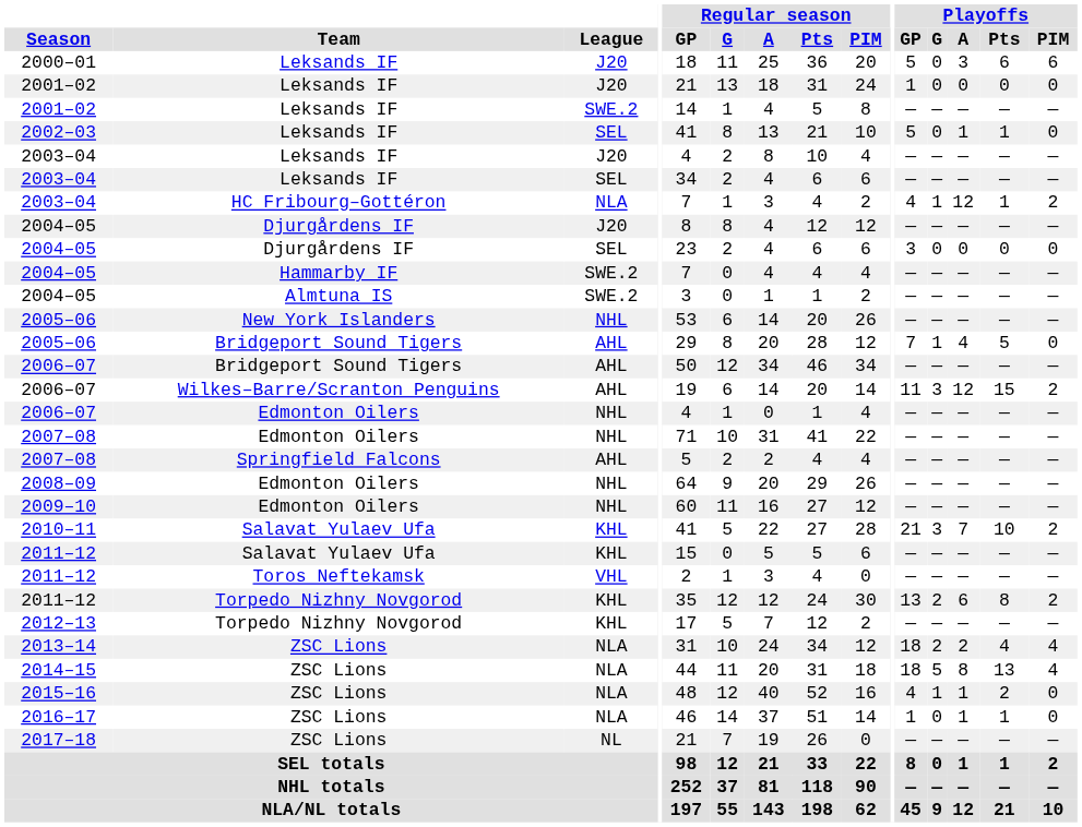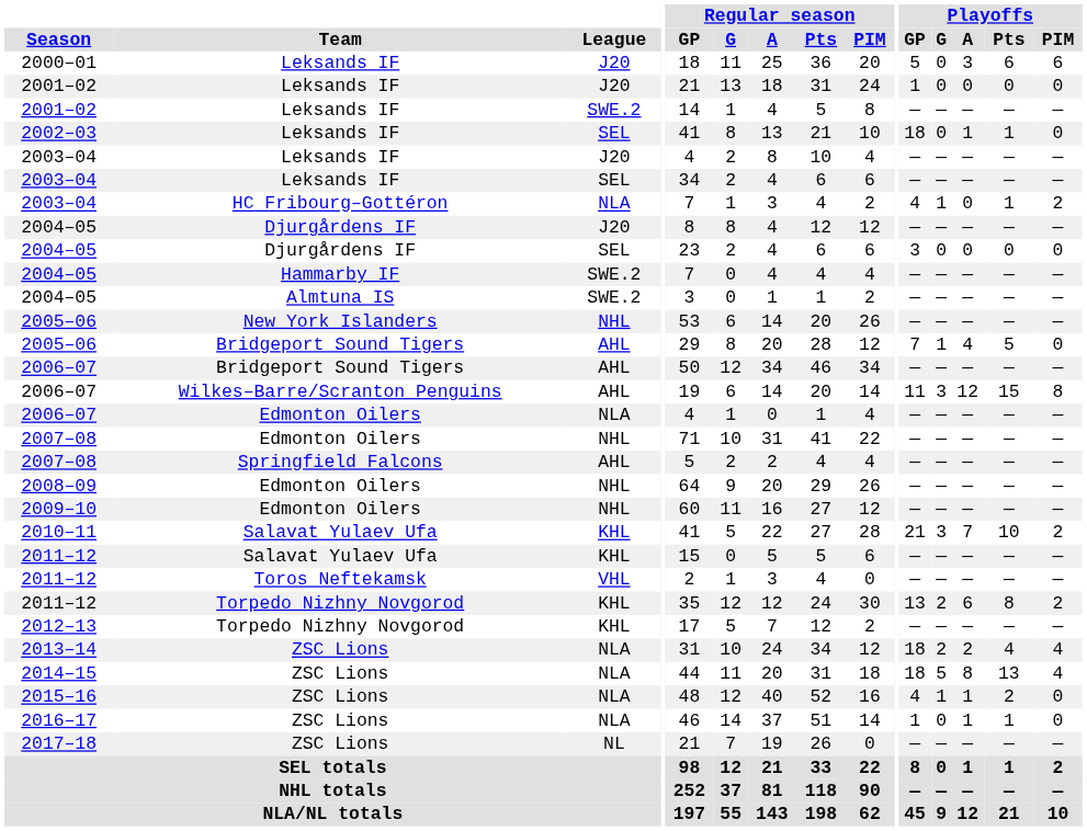 <table border="0" cellpadding="1" cellspacing="0" style="text-align:center; width:60em">
 <tr bgcolor="#e0e0e0">
 <th colspan="3" bgcolor="#ffffff"></th>
 <th rowspan="99" bgcolor="#ffffff"></th>
 <th colspan="5"><a href='#'>Regular season</a></th>
 <th rowspan="99" bgcolor="#ffffff"></th>
 <th colspan="5"><a href='#'>Playoffs</a></th>
 </tr>
 <tr bgcolor="#e0e0e0">
 <th><a href='#'>Season</a></th>
 <th>Team</th>
 <th>League</th>
 <th>GP</th>
 <th><a href='#'>G</a></th>
 <th><a href='#'>A</a></th>
 <th><a href='#'>Pts</a></th>
 <th><a href='#'>PIM</a></th>
 <th>GP</th>
 <th>G</th>
 <th>A</th>
 <th>Pts</th>
 <th>PIM</th>
 </tr>
 <tr>
 <td>2000–01</td>
 <td><a href='#'>Leksands IF</a></td>
 <td><a href='#'>J20</a></td>
 <td>18</td>
 <td>11</td>
 <td>25</td>
 <td>36</td>
 <td>20</td>
 <td>5</td>
 <td>0</td>
 <td>3</td>
 <td>6</td>
 <td>6</td>
 </tr>
 <tr bgcolor="#f0f0f0" align="center">
 <td>2001–02</td>
 <td>Leksands IF</td>
 <td>J20</td>
 <td>21</td>
 <td>13</td>
 <td>18</td>
 <td>31</td>
 <td>24</td>
 <td>1</td>
 <td>0</td>
 <td>0</td>
 <td>0</td>
 <td>0</td>
 </tr>
 <tr>
 <td><a href='#'>2001–02</a></td>
 <td>Leksands IF</td>
 <td><a href='#'>SWE.2</a></td>
 <td>14</td>
 <td>1</td>
 <td>4</td>
 <td>5</td>
 <td>8</td>
 <td>—</td>
 <td>—</td>
 <td>—</td>
 <td>—</td>
 <td>—</td>
 </tr>
 <tr bgcolor="#f0f0f0">
 <td><a href='#'>2002–03</a></td>
 <td>Leksands IF</td>
 <td><a href='#'>SEL</a></td>
 <td>41</td>
 <td>8</td>
 <td>13</td>
 <td>21</td>
 <td>10</td>
-<td>5</td>
+<td>18</td>
 <td>0</td>
 <td>1</td>
 <td>1</td>
 <td>0</td>
 </tr>
 <tr>
 <td>2003–04</td>
 <td>Leksands IF</td>
 <td>J20</td>
 <td>4</td>
 <td>2</td>
 <td>8</td>
 <td>10</td>
 <td>4</td>
 <td>—</td>
 <td>—</td>
 <td>—</td>
 <td>—</td>
 <td>—</td>
 </tr>
 <tr bgcolor="#f0f0f0">
 <td><a href='#'>2003–04</a></td>
 <td>Leksands IF</td>
 <td>SEL</td>
 <td>34</td>
 <td>2</td>
 <td>4</td>
 <td>6</td>
 <td>6</td>
 <td>—</td>
 <td>—</td>
 <td>—</td>
 <td>—</td>
 <td>—</td>
 </tr>
 <tr>
 <td><a href='#'>2003–04</a></td>
 <td><a href='#'>HC Fribourg–Gottéron</a></td>
 <td><a href='#'>NLA</a></td>
 <td>7</td>
 <td>1</td>
 <td>3</td>
 <td>4</td>
 <td>2</td>
 <td>4</td>
 <td>1</td>
-<td>12</td>
+<td>0</td>
 <td>1</td>
 <td>2</td>
 </tr>
 <tr bgcolor="#f0f0f0">
 <td>2004–05</td>
 <td><a href='#'>Djurgårdens IF</a></td>
 <td>J20</td>
 <td>8</td>
 <td>8</td>
 <td>4</td>
 <td>12</td>
 <td>12</td>
 <td>—</td>
 <td>—</td>
 <td>—</td>
 <td>—</td>
 <td>—</td>
 </tr>
 <tr>
 <td><a href='#'>2004–05</a></td>
 <td>Djurgårdens IF</td>
 <td>SEL</td>
 <td>23</td>
 <td>2</td>
 <td>4</td>
 <td>6</td>
 <td>6</td>
 <td>3</td>
 <td>0</td>
 <td>0</td>
 <td>0</td>
 <td>0</td>
 </tr>
 <tr bgcolor="#f0f0f0">
 <td><a href='#'>2004–05</a></td>
 <td><a href='#'>Hammarby IF</a></td>
 <td>SWE.2</td>
 <td>7</td>
 <td>0</td>
 <td>4</td>
 <td>4</td>
 <td>4</td>
 <td>—</td>
 <td>—</td>
 <td>—</td>
 <td>—</td>
 <td>—</td>
 </tr>
 <tr>
 <td>2004–05</td>
 <td><a href='#'>Almtuna IS</a></td>
 <td>SWE.2</td>
 <td>3</td>
 <td>0</td>
 <td>1</td>
 <td>1</td>
 <td>2</td>
 <td>—</td>
 <td>—</td>
 <td>—</td>
 <td>—</td>
 <td>—</td>
 </tr>
 <tr bgcolor="#f0f0f0">
 <td><a href='#'>2005–06</a></td>
 <td><a href='#'>New York Islanders</a></td>
 <td><a href='#'>NHL</a></td>
 <td>53</td>
 <td>6</td>
 <td>14</td>
 <td>20</td>
 <td>26</td>
 <td>—</td>
 <td>—</td>
 <td>—</td>
 <td>—</td>
 <td>—</td>
 </tr>
 <tr>
 <td><a href='#'>2005–06</a></td>
 <td><a href='#'>Bridgeport Sound Tigers</a></td>
 <td><a href='#'>AHL</a></td>
 <td>29</td>
 <td>8</td>
 <td>20</td>
 <td>28</td>
 <td>12</td>
 <td>7</td>
 <td>1</td>
 <td>4</td>
 <td>5</td>
 <td>0</td>
 </tr>
 <tr bgcolor="#f0f0f0">
 <td><a href='#'>2006–07</a></td>
 <td>Bridgeport Sound Tigers</td>
 <td>AHL</td>
 <td>50</td>
 <td>12</td>
 <td>34</td>
 <td>46</td>
 <td>34</td>
 <td>—</td>
 <td>—</td>
 <td>—</td>
 <td>—</td>
 <td>—</td>
 </tr>
 <tr>
 <td>2006–07</td>
 <td><a href='#'>Wilkes–Barre/Scranton Penguins</a></td>
 <td>AHL</td>
 <td>19</td>
 <td>6</td>
 <td>14</td>
 <td>20</td>
 <td>14</td>
 <td>11</td>
 <td>3</td>
 <td>12</td>
 <td>15</td>
-<td>2</td>
+<td>8</td>
 </tr>
 <tr bgcolor="#f0f0f0">
 <td><a href='#'>2006–07</a></td>
 <td><a href='#'>Edmonton Oilers</a></td>
-<td>NHL</td>
+<td>NLA</td>
 <td>4</td>
 <td>1</td>
 <td>0</td>
 <td>1</td>
 <td>4</td>
 <td>—</td>
 <td>—</td>
 <td>—</td>
 <td>—</td>
 <td>—</td>
 </tr>
 <tr>
 <td><a href='#'>2007–08</a></td>
 <td>Edmonton Oilers</td>
 <td>NHL</td>
 <td>71</td>
 <td>10</td>
 <td>31</td>
 <td>41</td>
 <td>22</td>
 <td>—</td>
 <td>—</td>
 <td>—</td>
 <td>—</td>
 <td>—</td>
 </tr>
 <tr bgcolor="#f0f0f0">
 <td><a href='#'>2007–08</a></td>
 <td><a href='#'>Springfield Falcons</a></td>
 <td>AHL</td>
 <td>5</td>
 <td>2</td>
 <td>2</td>
 <td>4</td>
 <td>4</td>
 <td>—</td>
 <td>—</td>
 <td>—</td>
 <td>—</td>
 <td>—</td>
 </tr>
 <tr>
 <td><a href='#'>2008–09</a></td>
 <td>Edmonton Oilers</td>
 <td>NHL</td>
 <td>64</td>
 <td>9</td>
 <td>20</td>
 <td>29</td>
 <td>26</td>
 <td>—</td>
 <td>—</td>
 <td>—</td>
 <td>—</td>
 <td>—</td>
 </tr>
 <tr bgcolor="#f0f0f0">
 <td><a href='#'>2009–10</a></td>
 <td>Edmonton Oilers</td>
 <td>NHL</td>
 <td>60</td>
 <td>11</td>
 <td>16</td>
 <td>27</td>
 <td>12</td>
 <td>—</td>
 <td>—</td>
 <td>—</td>
 <td>—</td>
 <td>—</td>
 </tr>
 <tr>
 <td><a href='#'>2010–11</a></td>
 <td><a href='#'>Salavat Yulaev Ufa</a></td>
 <td><a href='#'>KHL</a></td>
 <td>41</td>
 <td>5</td>
 <td>22</td>
 <td>27</td>
 <td>28</td>
 <td>21</td>
 <td>3</td>
 <td>7</td>
 <td>10</td>
 <td>2</td>
 </tr>
 <tr bgcolor="#f0f0f0">
 <td><a href='#'>2011–12</a></td>
 <td>Salavat Yulaev Ufa</td>
 <td>KHL</td>
 <td>15</td>
 <td>0</td>
 <td>5</td>
 <td>5</td>
 <td>6</td>
 <td>—</td>
 <td>—</td>
 <td>—</td>
 <td>—</td>
 <td>—</td>
 </tr>
 <tr>
 <td><a href='#'>2011–12</a></td>
 <td><a href='#'>Toros Neftekamsk</a></td>
 <td><a href='#'>VHL</a></td>
 <td>2</td>
 <td>1</td>
 <td>3</td>
 <td>4</td>
 <td>0</td>
 <td>—</td>
 <td>—</td>
 <td>—</td>
 <td>—</td>
 <td>—</td>
 </tr>
 <tr bgcolor="#f0f0f0">
 <td>2011–12</td>
 <td><a href='#'>Torpedo Nizhny Novgorod</a></td>
 <td>KHL</td>
 <td>35</td>
 <td>12</td>
 <td>12</td>
 <td>24</td>
 <td>30</td>
 <td>13</td>
 <td>2</td>
 <td>6</td>
 <td>8</td>
 <td>2</td>
 </tr>
 <tr>
 <td><a href='#'>2012–13</a></td>
 <td>Torpedo Nizhny Novgorod</td>
 <td>KHL</td>
 <td>17</td>
 <td>5</td>
 <td>7</td>
 <td>12</td>
 <td>2</td>
 <td>—</td>
 <td>—</td>
 <td>—</td>
 <td>—</td>
 <td>—</td>
 </tr>
 <tr bgcolor="#f0f0f0">
 <td><a href='#'>2013–14</a></td>
 <td><a href='#'>ZSC Lions</a></td>
 <td>NLA</td>
 <td>31</td>
 <td>10</td>
 <td>24</td>
 <td>34</td>
 <td>12</td>
 <td>18</td>
 <td>2</td>
 <td>2</td>
 <td>4</td>
 <td>4</td>
 </tr>
 <tr>
 <td><a href='#'>2014–15</a></td>
 <td>ZSC Lions</td>
 <td>NLA</td>
 <td>44</td>
 <td>11</td>
 <td>20</td>
 <td>31</td>
 <td>18</td>
 <td>18</td>
 <td>5</td>
 <td>8</td>
 <td>13</td>
 <td>4</td>
 </tr>
 <tr bgcolor="#f0f0f0">
 <td><a href='#'>2015–16</a></td>
 <td>ZSC Lions</td>
 <td>NLA</td>
 <td>48</td>
 <td>12</td>
 <td>40</td>
 <td>52</td>
 <td>16</td>
 <td>4</td>
 <td>1</td>
 <td>1</td>
 <td>2</td>
 <td>0</td>
 </tr>
 <tr>
 <td><a href='#'>2016–17</a></td>
 <td>ZSC Lions</td>
 <td>NLA</td>
 <td>46</td>
 <td>14</td>
 <td>37</td>
 <td>51</td>
 <td>14</td>
 <td>1</td>
 <td>0</td>
 <td>1</td>
 <td>1</td>
 <td>0</td>
 </tr>
 <tr bgcolor="#f0f0f0">
 <td><a href='#'>2017–18</a></td>
 <td>ZSC Lions</td>
 <td>NL</td>
 <td>21</td>
 <td>7</td>
 <td>19</td>
 <td>26</td>
 <td>0</td>
 <td>—</td>
 <td>—</td>
 <td>—</td>
 <td>—</td>
 <td>—</td>
 </tr>
 <tr bgcolor="#e0e0e0">
 <th colspan=3>SEL totals</th>
 <th>98</th>
 <th>12</th>
 <th>21</th>
 <th>33</th>
 <th>22</th>
 <th>8</th>
 <th>0</th>
 <th>1</th>
 <th>1</th>
 <th>2</th>
 </tr>
 <tr bgcolor="#e0e0e0">
 <th colspan=3>NHL totals</th>
 <th>252</th>
 <th>37</th>
 <th>81</th>
 <th>118</th>
 <th>90</th>
 <th>—</th>
 <th>—</th>
 <th>—</th>
 <th>—</th>
 <th>—</th>
 </tr>
 <tr bgcolor="#e0e0e0">
 <th colspan=3>NLA/NL totals</th>
 <th>197</th>
 <th>55</th>
 <th>143</th>
 <th>198</th>
 <th>62</th>
 <th>45</th>
 <th>9</th>
 <th>12</th>
 <th>21</th>
 <th>10</th>
 </tr>
 </table>
